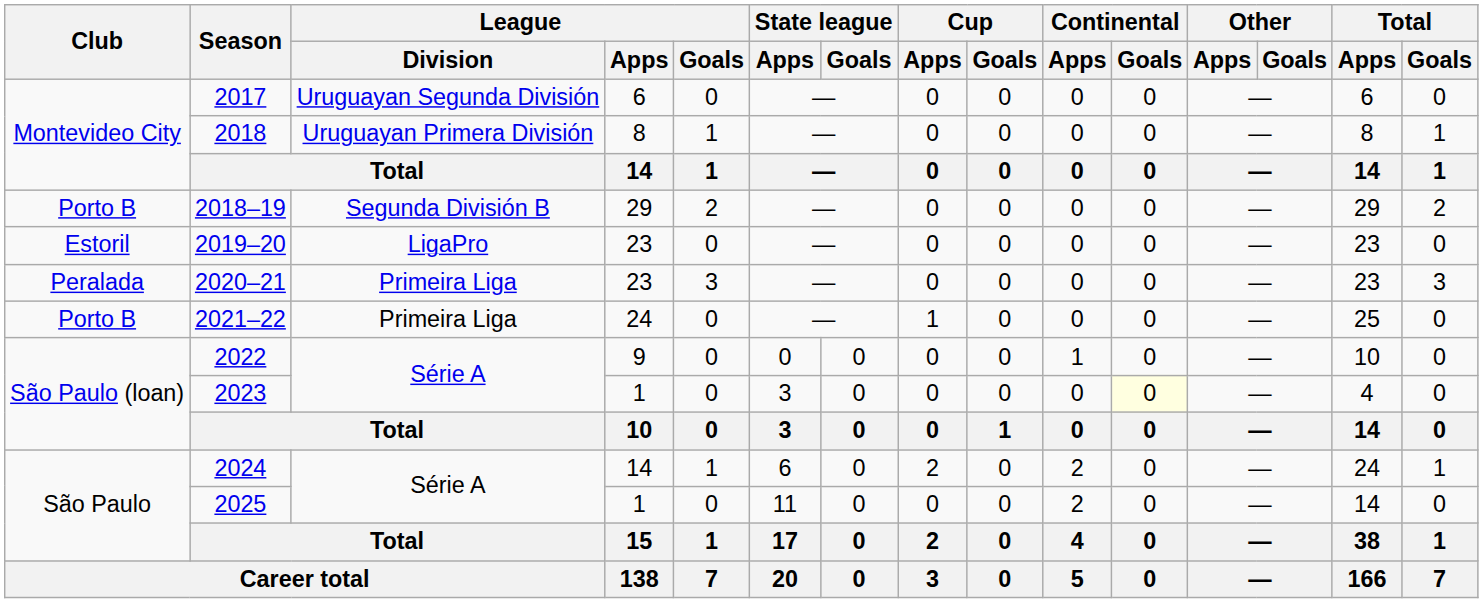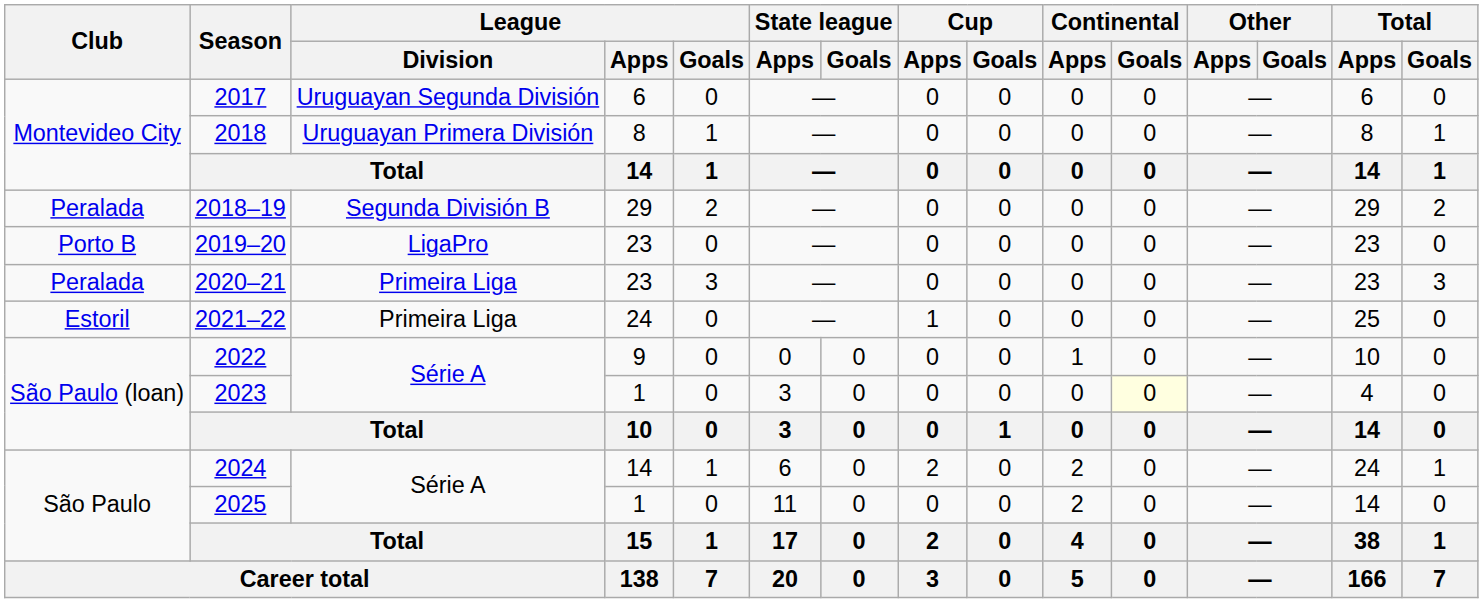 <table class="wikitable" style="text-align:center">
 <tr>
 <th rowspan="2">Club</th>
 <th rowspan="2">Season</th>
 <th colspan="3">League</th>
 <th colspan="2">State league</th>
 <th colspan="2">Cup</th>
 <th colspan="2">Continental</th>
 <th colspan="2">Other</th>
 <th colspan="2">Total</th>
 </tr>
 <tr>
 <th>Division</th>
 <th>Apps</th>
 <th>Goals</th>
 <th>Apps</th>
 <th>Goals</th>
 <th>Apps</th>
 <th>Goals</th>
 <th>Apps</th>
 <th>Goals</th>
 <th>Apps</th>
 <th>Goals</th>
 <th>Apps</th>
 <th>Goals</th>
 </tr>
 <tr>
 <td rowspan="3"><a href='#'>Montevideo City</a></td>
 <td><a href='#'>2017</a></td>
 <td><a href='#'>Uruguayan Segunda División</a></td>
 <td>6</td>
 <td>0</td>
 <td colspan="2">—</td>
 <td>0</td>
 <td>0</td>
 <td>0</td>
 <td>0</td>
 <td colspan="2">—</td>
 <td>6</td>
 <td>0</td>
 </tr>
 <tr>
 <td><a href='#'>2018</a></td>
 <td><a href='#'>Uruguayan Primera División</a></td>
 <td>8</td>
 <td>1</td>
 <td colspan="2">—</td>
 <td>0</td>
 <td>0</td>
 <td>0</td>
 <td>0</td>
 <td colspan="2">—</td>
 <td>8</td>
 <td>1</td>
 </tr>
 <tr>
 <th colspan="2">Total</th>
 <th>14</th>
 <th>1</th>
 <th colspan="2">—</th>
 <th>0</th>
 <th>0</th>
 <th>0</th>
 <th>0</th>
 <th colspan="2">—</th>
 <th>14</th>
 <th>1</th>
 </tr>
 <tr>
-<td><a href='#'>Porto B</a></td>
+<td><a href='#'>Peralada</a></td>
 <td><a href='#'>2018–19</a></td>
 <td><a href='#'>Segunda División B</a></td>
 <td>29</td>
 <td>2</td>
 <td colspan="2">—</td>
 <td>0</td>
 <td>0</td>
 <td>0</td>
 <td>0</td>
 <td colspan="2">—</td>
 <td>29</td>
 <td>2</td>
 </tr>
 <tr>
-<td><a href='#'>Estoril</a></td>
+<td><a href='#'>Porto B</a></td>
 <td><a href='#'>2019–20</a></td>
 <td><a href='#'>LigaPro</a></td>
 <td>23</td>
 <td>0</td>
 <td colspan="2">—</td>
 <td>0</td>
 <td>0</td>
 <td>0</td>
 <td>0</td>
 <td colspan="2">—</td>
 <td>23</td>
 <td>0</td>
 </tr>
 <tr>
 <td><a href='#'>Peralada</a></td>
 <td><a href='#'>2020–21</a></td>
 <td><a href='#'>Primeira Liga</a></td>
 <td>23</td>
 <td>3</td>
 <td colspan="2">—</td>
 <td>0</td>
 <td>0</td>
 <td>0</td>
 <td>0</td>
 <td colspan="2">—</td>
 <td>23</td>
 <td>3</td>
 </tr>
 <tr>
-<td><a href='#'>Porto B</a></td>
+<td><a href='#'>Estoril</a></td>
 <td><a href='#'>2021–22</a></td>
 <td>Primeira Liga</td>
 <td>24</td>
 <td>0</td>
 <td colspan="2">—</td>
 <td>1</td>
 <td>0</td>
 <td>0</td>
 <td>0</td>
 <td colspan="2">—</td>
 <td>25</td>
 <td>0</td>
 </tr>
 <tr>
 <td rowspan="3"><a href='#'>São Paulo</a> (loan)</td>
 <td><a href='#'>2022</a></td>
 <td rowspan="2"><a href='#'>Série A</a></td>
 <td>9</td>
 <td>0</td>
 <td>0</td>
 <td>0</td>
 <td>0</td>
 <td>0</td>
 <td>1</td>
 <td>0</td>
 <td colspan="2">—</td>
 <td>10</td>
 <td>0</td>
 </tr>
 <tr>
 <td><a href='#'>2023</a></td>
 <td>1</td>
 <td>0</td>
 <td>3</td>
 <td>0</td>
 <td>0</td>
 <td>0</td>
 <td>0</td>
 <td style="background: lightyellow;">0</td>
 <td colspan="2">—</td>
 <td>4</td>
 <td>0</td>
 </tr>
 <tr>
 <th colspan="2">Total</th>
 <th>10</th>
 <th>0</th>
 <th>3</th>
 <th>0</th>
 <th>0</th>
 <th>1</th>
 <th>0</th>
 <th>0</th>
 <th colspan="2">—</th>
 <th>14</th>
 <th>0</th>
 </tr>
 <tr>
 <td rowspan="3">São Paulo</td>
 <td><a href='#'>2024</a></td>
 <td rowspan="2">Série A</td>
 <td>14</td>
 <td>1</td>
 <td>6</td>
 <td>0</td>
 <td>2</td>
 <td>0</td>
 <td>2</td>
 <td>0</td>
 <td colspan="2">—</td>
 <td>24</td>
 <td>1</td>
 </tr>
 <tr>
 <td><a href='#'>2025</a></td>
 <td>1</td>
 <td>0</td>
 <td>11</td>
 <td>0</td>
 <td>0</td>
 <td>0</td>
 <td>2</td>
 <td>0</td>
 <td colspan="2">—</td>
 <td>14</td>
 <td>0</td>
 </tr>
 <tr>
 <th colspan=2>Total</th>
 <th>15</th>
 <th>1</th>
 <th>17</th>
 <th>0</th>
 <th>2</th>
 <th>0</th>
 <th>4</th>
 <th>0</th>
 <th colspan="2">—</th>
 <th>38</th>
 <th>1</th>
 </tr>
 <tr>
 <th colspan=3>Career total</th>
 <th>138</th>
 <th>7</th>
 <th>20</th>
 <th>0</th>
 <th>3</th>
 <th>0</th>
 <th>5</th>
 <th>0</th>
 <th colspan="2">—</th>
 <th>166</th>
 <th>7</th>
 </tr>
 </table>
